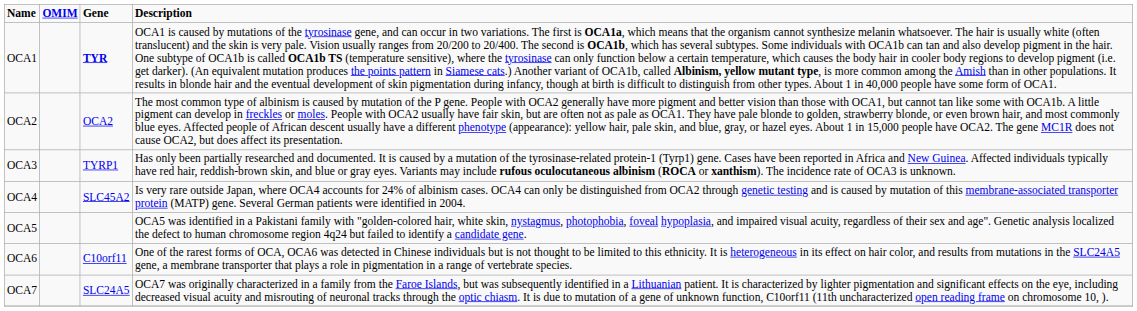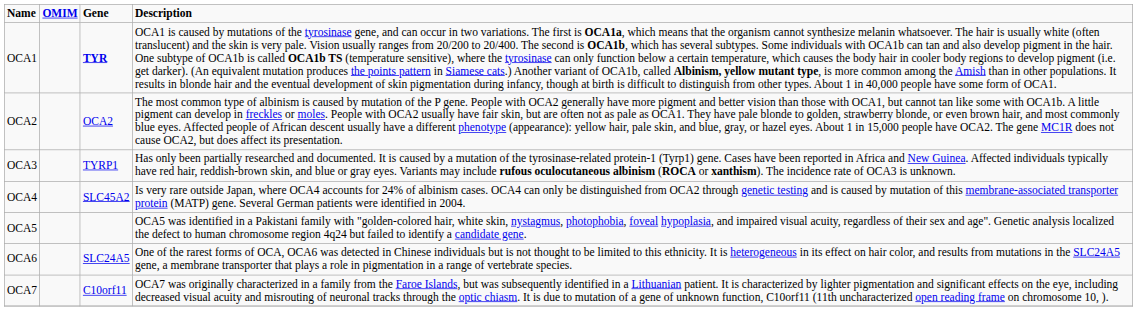 <table class="wikitable" style="clear: both;">
 <tr>
 <td><strong>Name</strong></td>
 <td><strong><a href='#'>OMIM</a></strong></td>
 <td><strong>Gene</strong></td>
 <td><strong>Description</strong></td>
 </tr>
 <tr>
 <td>OCA1</td>
 <td><br></td>
 <td><strong><a href='#'>TYR</a></strong></td>
 <td>OCA1 is caused by mutations of the <a href='#'>tyrosinase</a> gene, and can occur in two variations. The first is <strong>OCA1a</strong>, which means that the organism cannot synthesize melanin whatsoever. The hair is usually white (often translucent) and the skin is very pale. Vision usually ranges from 20/200 to 20/400. The second is <strong>OCA1b</strong>, which has several subtypes. Some individuals with OCA1b can tan and also develop pigment in the hair. One subtype of OCA1b is called <strong>OCA1b TS</strong> (temperature sensitive), where the <a href='#'>tyrosinase</a> can only function below a certain temperature, which causes the body hair in cooler body regions to develop pigment (i.e. get darker). (An equivalent mutation produces <a href='#'>the points pattern</a> in <a href='#'>Siamese cats</a>.) Another variant of OCA1b, called <strong>Albinism, yellow mutant type</strong>, is more common among the <a href='#'>Amish</a> than in other populations. It results in blonde hair and the eventual development of skin pigmentation during infancy, though at birth is difficult to distinguish from other types. About 1 in 40,000 people have some form of OCA1.</td>
 </tr>
 <tr>
 <td>OCA2</td>
 <td></td>
 <td><a href='#'>OCA2</a></td>
 <td>The most common type of albinism is caused by mutation of the P gene. People with OCA2 generally have more pigment and better vision than those with OCA1, but cannot tan like some with OCA1b. A little pigment can develop in <a href='#'>freckles</a> or <a href='#'>moles</a>. People with OCA2 usually have fair skin, but are often not as pale as OCA1. They have pale blonde to golden, strawberry blonde, or even brown hair, and most commonly blue eyes. Affected people of African descent usually have a different <a href='#'>phenotype</a> (appearance): yellow hair, pale skin, and blue, gray, or hazel eyes. About 1 in 15,000 people have OCA2. The gene <a href='#'>MC1R</a> does not cause OCA2, but does affect its presentation.</td>
 </tr>
 <tr>
 <td>OCA3</td>
 <td></td>
 <td><a href='#'>TYRP1</a></td>
 <td>Has only been partially researched and documented. It is caused by a mutation of the tyrosinase-related protein-1 (Tyrp1) gene. Cases have been reported in Africa and <a href='#'>New Guinea</a>. Affected individuals typically have red hair, reddish-brown skin, and blue or gray eyes. Variants may include <strong>rufous oculocutaneous albinism</strong> (<strong>ROCA</strong> or <strong>xanthism</strong>). The incidence rate of OCA3 is unknown.</td>
 </tr>
 <tr>
 <td>OCA4</td>
 <td></td>
 <td><a href='#'>SLC45A2</a></td>
 <td>Is very rare outside Japan, where OCA4 accounts for 24% of albinism cases. OCA4 can only be distinguished from OCA2 through <a href='#'>genetic testing</a> and is caused by mutation of this <a href='#'>membrane-associated transporter protein</a> (MATP) gene. Several German patients were identified in 2004.</td>
 </tr>
 <tr>
 <td>OCA5</td>
 <td></td>
 <td></td>
 <td>OCA5 was identified in a Pakistani family with "golden-colored hair, white skin, <a href='#'>nystagmus</a>, <a href='#'>photophobia</a>, <a href='#'>foveal</a> <a href='#'>hypoplasia</a>, and impaired visual acuity, regardless of their sex and age". Genetic analysis localized the defect to human chromosome region 4q24 but failed to identify a <a href='#'>candidate gene</a>.</td>
 </tr>
 <tr>
 <td>OCA6</td>
 <td></td>
-<td><a href='#'>C10orf11</a></td>
+<td><a href='#'>SLC24A5</a></td>
 <td>One of the rarest forms of OCA, OCA6 was detected in Chinese individuals but is not thought to be limited to this ethnicity. It is <a href='#'>heterogeneous</a> in its effect on hair color, and results from mutations in the <a href='#'>SLC24A5</a> gene, a membrane transporter that plays a role in pigmentation in a range of vertebrate species.</td>
 </tr>
 <tr>
 <td>OCA7</td>
 <td></td>
-<td><a href='#'>SLC24A5</a></td>
+<td><a href='#'>C10orf11</a></td>
 <td>OCA7 was originally characterized in a family from the <a href='#'>Faroe Islands</a>, but was subsequently identified in a <a href='#'>Lithuanian</a> patient. It is characterized by lighter pigmentation and significant effects on the eye, including decreased visual acuity and misrouting of neuronal tracks through the <a href='#'>optic chiasm</a>. It is due to mutation of a gene of unknown function, C10orf11 (11th uncharacterized <a href='#'>open reading frame</a> on chromosome 10, ).</td>
 </tr>
 <tr>
 </tr>
 </table>
